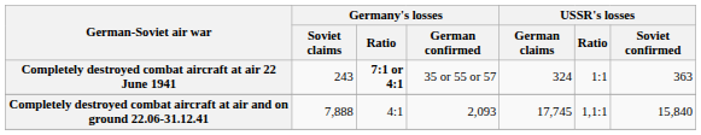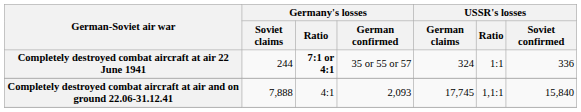 <table class="wikitable">
 <tr>
 <th rowspan="2">German-Soviet air war</th>
 <th colspan="3">Germany's losses</th>
 <th colspan="3">USSR's losses</th>
 </tr>
 <tr>
 <th>Soviet claims</th>
 <th>Ratio</th>
 <th>German confirmed</th>
 <th>German claims</th>
 <th>Ratio</th>
 <th>Soviet confirmed</th>
 </tr>
 <tr>
 <th>Completely destroyed combat aircraft at air 22 June 1941</th>
-<td style="text-align: right;">243</td>
+<td style="text-align: right;">244</td>
 <td style="text-align: right;"><strong>7:1 or 4:1</strong></td>
 <td style="text-align: right;">35 or 55 or 57</td>
 <td style="text-align: right;">324</td>
 <td style="text-align: right;">1:1</td>
-<td style="text-align: right;">363</td>
+<td style="text-align: right;">336</td>
 </tr>
 <tr>
 </tr>
 <tr>
 <th>Completely destroyed combat aircraft at air and on ground 22.06-31.12.41</th>
 <td style="text-align: right;">7,888</td>
 <td style="text-align: right;">4:1</td>
 <td style="text-align: right;">2,093</td>
 <td style="text-align: right;">17,745</td>
 <td style="text-align: right;">1,1:1</td>
 <td style="text-align: right;">15,840</td>
 </tr>
 <tr>
 </tr>
 </table>
